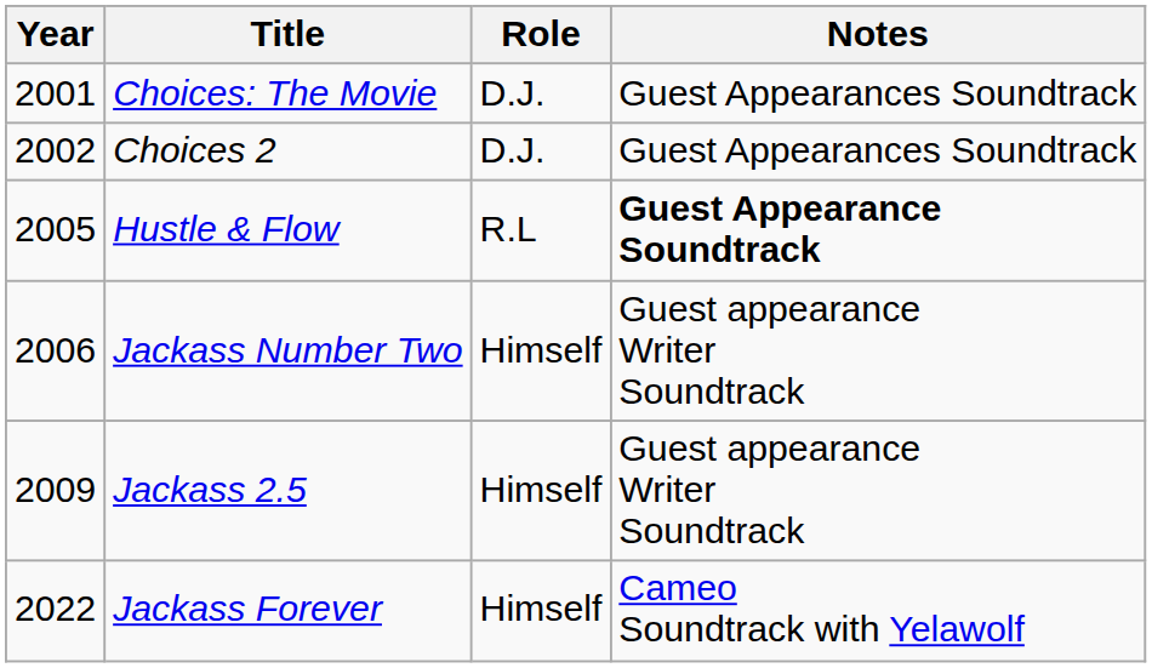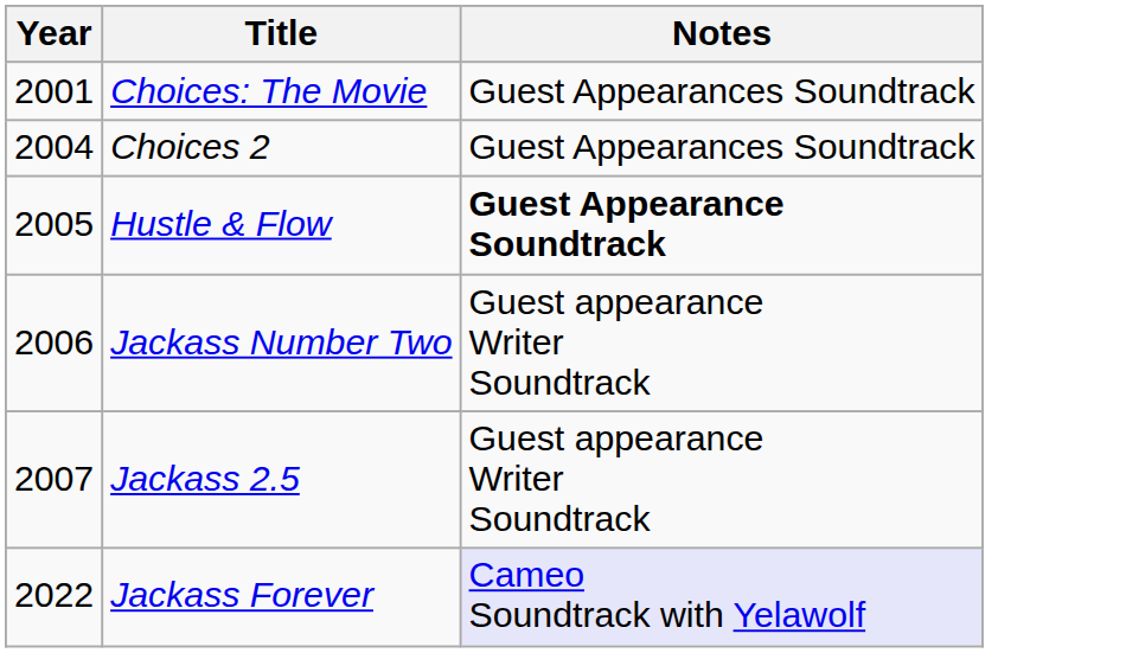 <table class="wikitable sortable">
 <tr>
 <th>Year</th>
 <th>Title</th>
-<th>Role</th>
 <th class="unsortable">Notes</th>
 </tr>
 <tr>
 <td>2001</td>
 <td><em><a href='#'>Choices: The Movie</a></em></td>
-<td>D.J.</td>
 <td>Guest Appearances Soundtrack</td>
 </tr>
 <tr>
-<td>2002</td>
+<td>2004</td>
 <td><em>Choices 2</em></td>
-<td>D.J.</td>
 <td>Guest Appearances Soundtrack</td>
 </tr>
 <tr>
 <td>2005</td>
 <td><em><a href='#'>Hustle & Flow</a></em></td>
-<td>R.L</td>
 <td><strong>Guest Appearance<br>Soundtrack</strong></td>
 </tr>
 <tr>
 <td>2006</td>
 <td><em><a href='#'>Jackass Number Two</a></em></td>
-<td>Himself</td>
 <td>Guest appearance<br>Writer<br>Soundtrack</td>
 </tr>
 <tr>
-<td>2009</td>
+<td>2007</td>
 <td><em><a href='#'>Jackass 2.5</a></em></td>
-<td>Himself</td>
 <td>Guest appearance<br>Writer<br>Soundtrack</td>
 </tr>
 <tr>
 <td>2022</td>
 <td><em><a href='#'>Jackass Forever</a></em></td>
-<td>Himself</td>
-<td><a href='#'>Cameo</a><br>Soundtrack with <a href='#'>Yelawolf</a></td>
+<td style="background: lavender;"><a href='#'>Cameo</a><br>Soundtrack with <a href='#'>Yelawolf</a></td>
 </tr>
 </table>
